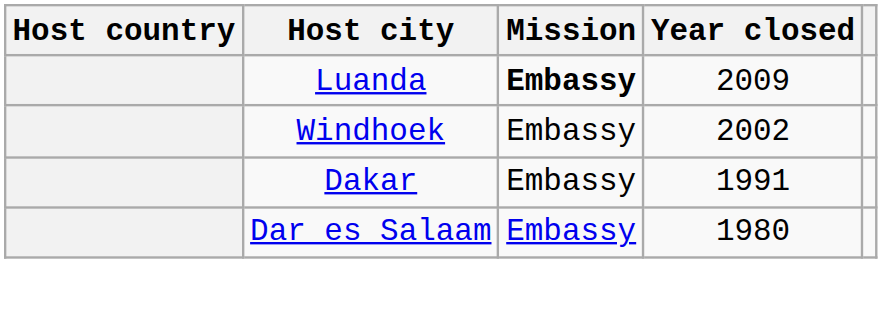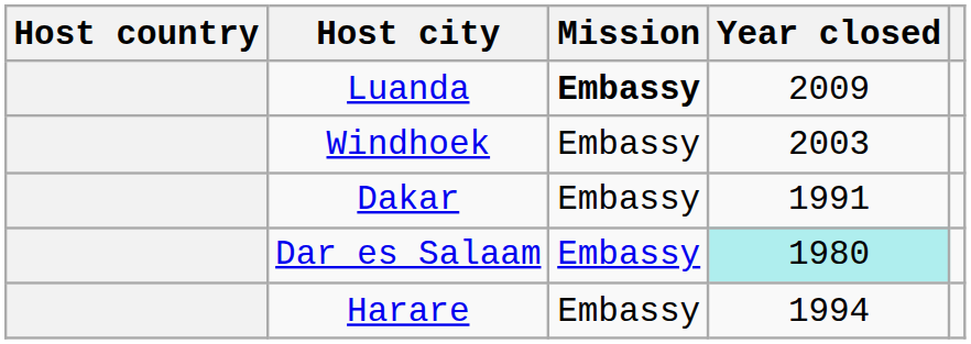 <table class="wikitable plainrowheaders" style="text-align:center;">
 <tr>
 <th scope="col">Host country</th>
 <th scope="col">Host city</th>
 <th scope="col">Mission</th>
 <th scope="col">Year closed</th>
 <th scope="col"></th>
 </tr>
 <tr>
 <th scope="row"></th>
 <td><a href='#'>Luanda</a></td>
 <td><strong>Embassy</strong></td>
 <td>2009</td>
 <td></td>
 </tr>
 <tr>
 <th scope="row"></th>
 <td><a href='#'>Windhoek</a></td>
 <td>Embassy</td>
-<td>2002</td>
+<td>2003</td>
 <td></td>
 </tr>
 <tr>
 <th scope="row"></th>
 <td><a href='#'>Dakar</a></td>
 <td>Embassy</td>
 <td>1991</td>
 <td></td>
 </tr>
 <tr>
 <th scope="row"></th>
 <td><a href='#'>Dar es Salaam</a></td>
 <td><a href='#'>Embassy</a></td>
-<td>1980</td>
+<td style="background: paleturquoise;">1980</td>
+<td></td>
+</tr>
+<tr>
+<th scope="row"></th>
+<td><a href='#'>Harare</a></td>
+<td>Embassy</td>
+<td>1994</td>
 <td></td>
 </tr>
 </table>
